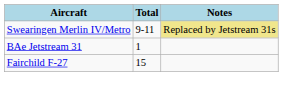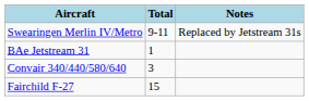 <table class="wikitable">
 <tr>
 <th style="background-color:lightblue;">Aircraft</th>
 <th style="background-color:lightblue;">Total</th>
 <th style="background-color:lightblue;">Notes</th>
 </tr>
 <tr>
 <td><a href='#'>Swearingen Merlin IV/Metro</a></td>
 <td>9-11</td>
-<td style="background: khaki;">Replaced by Jetstream 31s</td>
+<td>Replaced by Jetstream 31s</td>
 </tr>
 <tr>
 <td><a href='#'>BAe Jetstream 31</a></td>
 <td>1</td>
+<td></td>
+</tr>
+<tr>
+<td><a href='#'>Convair 340/440/580/640</a></td>
+<td>3</td>
 <td></td>
 </tr>
 <tr>
 <td><a href='#'>Fairchild F-27</a></td>
 <td>15</td>
 <td></td>
 </tr>
 </table>
